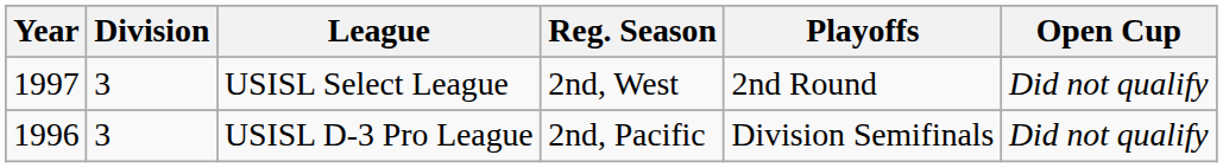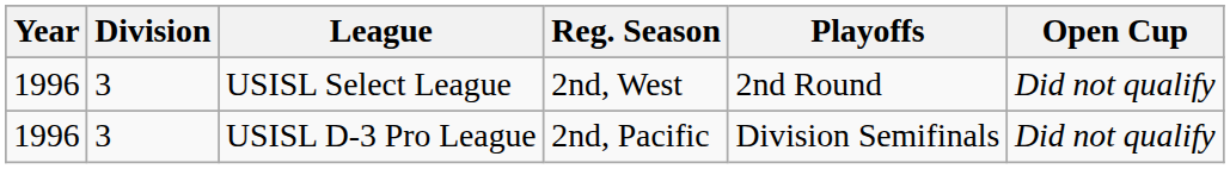 <table class="wikitable">
 <tr>
 <th>Year</th>
 <th>Division</th>
 <th>League</th>
 <th>Reg. Season</th>
 <th>Playoffs</th>
 <th>Open Cup</th>
 </tr>
 <tr>
-<td>1997</td>
+<td>1996</td>
 <td>3</td>
 <td>USISL Select League</td>
 <td>2nd, West</td>
 <td>2nd Round</td>
 <td><em>Did not qualify</em></td>
 </tr>
 <tr>
 <td>1996</td>
 <td>3</td>
 <td>USISL D-3 Pro League</td>
 <td>2nd, Pacific</td>
 <td>Division Semifinals</td>
 <td><em>Did not qualify</em></td>
 </tr>
 </table>
